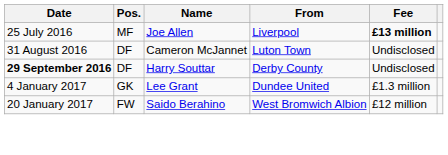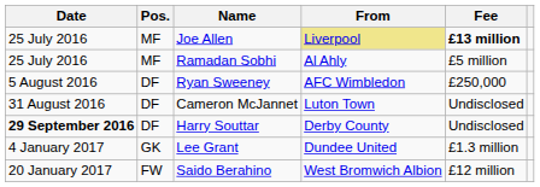 <table class="wikitable">
 <tr>
 <th>Date</th>
 <th>Pos.</th>
 <th>Name</th>
 <th>From</th>
 <th>Fee</th>
 <th></th>
 </tr>
 <tr>
 <td>25 July 2016</td>
 <td>MF</td>
 <td> <a href='#'>Joe Allen</a></td>
-<td> <a href='#'>Liverpool</a></td>
+<td style="background: khaki;"> <a href='#'>Liverpool</a></td>
 <td><strong>£13 million</strong></td>
+<td></td>
+</tr>
+<tr>
+<td>25 July 2016</td>
+<td>MF</td>
+<td> <a href='#'>Ramadan Sobhi</a></td>
+<td> <a href='#'>Al Ahly</a></td>
+<td>£5 million</td>
+<td></td>
+</tr>
+<tr>
+<td>5 August 2016</td>
+<td>DF</td>
+<td> <a href='#'>Ryan Sweeney</a></td>
+<td> <a href='#'>AFC Wimbledon</a></td>
+<td>£250,000</td>
 <td></td>
 </tr>
 <tr>
 <td>31 August 2016</td>
 <td>DF</td>
 <td> Cameron McJannet</td>
 <td> <a href='#'>Luton Town</a></td>
 <td>Undisclosed</td>
 <td></td>
 </tr>
 <tr>
 <td><strong>29 September 2016</strong></td>
 <td>DF</td>
 <td> <a href='#'>Harry Souttar</a></td>
 <td> <a href='#'>Derby County</a></td>
 <td>Undisclosed</td>
 <td></td>
 </tr>
 <tr>
 <td>4 January 2017</td>
 <td>GK</td>
 <td> <a href='#'>Lee Grant</a></td>
 <td> <a href='#'>Dundee United</a></td>
 <td>£1.3 million</td>
 <td></td>
 </tr>
 <tr>
 <td>20 January 2017</td>
 <td>FW</td>
 <td> <a href='#'>Saido Berahino</a></td>
 <td> <a href='#'>West Bromwich Albion</a></td>
 <td>£12 million</td>
 <td></td>
 </tr>
 </table>
